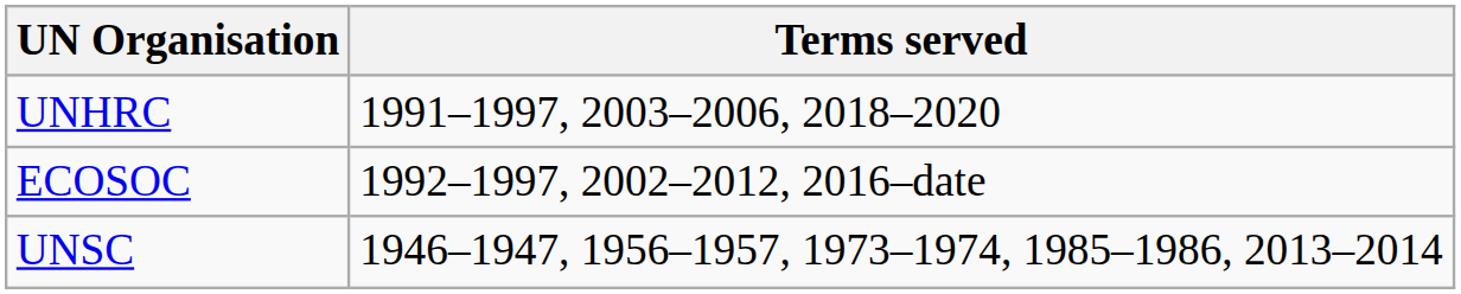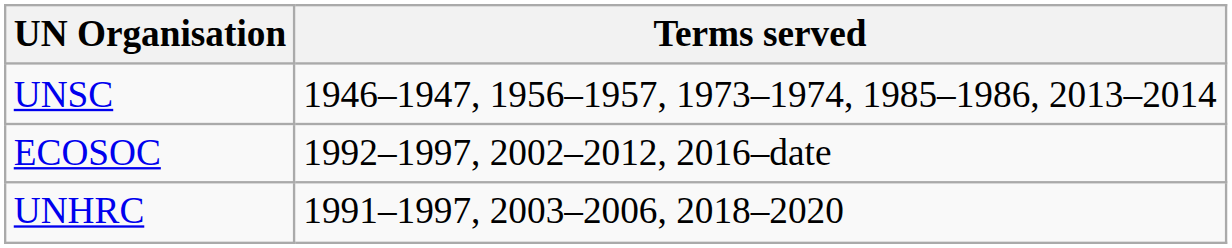 <table class="wikitable">
 <tr>
 <th>UN Organisation</th>
 <th>Terms served</th>
 </tr>
 <tr>
-<td><a href='#'>UNHRC</a></td>
-<td>1991–1997, 2003–2006, 2018–2020</td>
+<td><a href='#'>UNSC</a></td>
+<td>1946–1947, 1956–1957, 1973–1974, 1985–1986, 2013–2014</td>
 </tr>
 <tr>
 <td><a href='#'>ECOSOC</a></td>
 <td>1992–1997, 2002–2012, 2016–date</td>
 </tr>
 <tr>
-<td><a href='#'>UNSC</a></td>
-<td>1946–1947, 1956–1957, 1973–1974, 1985–1986, 2013–2014</td>
+<td><a href='#'>UNHRC</a></td>
+<td>1991–1997, 2003–2006, 2018–2020</td>
 </tr>
 </table>
